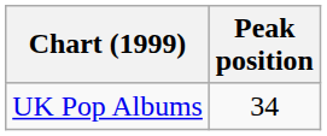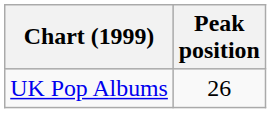 <table class="wikitable sortable">
 <tr>
 <th>Chart (1999)</th>
 <th>Peak<br>position</th>
 </tr>
 <tr>
 <td><a href='#'>UK Pop Albums</a></td>
-<td align="center">34</td>
+<td align="center">26</td>
 </tr>
 </table>
